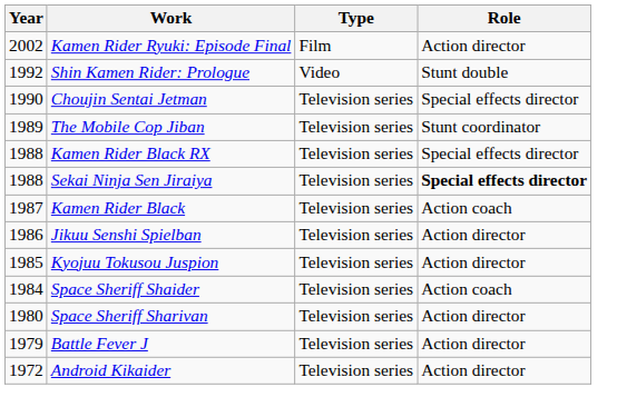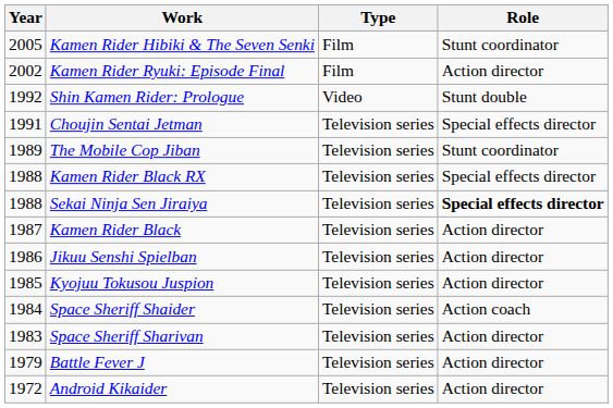 <table class="wikitable">
 <tr>
 <th>Year</th>
 <th>Work</th>
 <th>Type</th>
 <th>Role</th>
+</tr>
+<tr>
+<td>2005</td>
+<td><em><a href='#'>Kamen Rider Hibiki & The Seven Senki</a></em></td>
+<td>Film</td>
+<td>Stunt coordinator</td>
 </tr>
 <tr>
 <td>2002</td>
 <td><em><a href='#'>Kamen Rider Ryuki: Episode Final</a></em></td>
 <td>Film</td>
 <td>Action director</td>
 </tr>
 <tr>
 <td>1992</td>
 <td><em><a href='#'>Shin Kamen Rider: Prologue</a></em></td>
 <td>Video</td>
 <td>Stunt double</td>
 </tr>
 <tr>
-<td>1990</td>
+<td>1991</td>
 <td><em><a href='#'>Choujin Sentai Jetman</a></em></td>
 <td>Television series</td>
 <td>Special effects director</td>
 </tr>
 <tr>
 <td>1989</td>
 <td><em><a href='#'>The Mobile Cop Jiban</a></em></td>
 <td>Television series</td>
 <td>Stunt coordinator</td>
 </tr>
 <tr>
 <td>1988</td>
 <td><em><a href='#'>Kamen Rider Black RX</a></em></td>
 <td>Television series</td>
 <td>Special effects director</td>
 </tr>
 <tr>
 <td>1988</td>
 <td><em><a href='#'>Sekai Ninja Sen Jiraiya</a></em></td>
 <td>Television series</td>
 <td><strong>Special effects director</strong></td>
 </tr>
 <tr>
 <td>1987</td>
 <td><em><a href='#'>Kamen Rider Black</a></em></td>
 <td>Television series</td>
-<td>Action coach</td>
+<td>Action director</td>
 </tr>
 <tr>
 <td>1986</td>
 <td><em><a href='#'>Jikuu Senshi Spielban</a></em></td>
 <td>Television series</td>
 <td>Action director</td>
 </tr>
 <tr>
 <td>1985</td>
 <td><em><a href='#'>Kyojuu Tokusou Juspion</a></em></td>
 <td>Television series</td>
 <td>Action director</td>
 </tr>
 <tr>
 <td>1984</td>
 <td><em><a href='#'>Space Sheriff Shaider</a></em></td>
 <td>Television series</td>
 <td>Action coach</td>
 </tr>
 <tr>
-<td>1980</td>
+<td>1983</td>
 <td><em><a href='#'>Space Sheriff Sharivan</a></em></td>
 <td>Television series</td>
 <td>Action director</td>
 </tr>
 <tr>
 <td>1979</td>
 <td><em><a href='#'>Battle Fever J</a></em></td>
 <td>Television series</td>
 <td>Action director</td>
 </tr>
 <tr>
 <td>1972</td>
 <td><em><a href='#'>Android Kikaider</a></em></td>
 <td>Television series</td>
 <td>Action director</td>
 </tr>
 </table>
